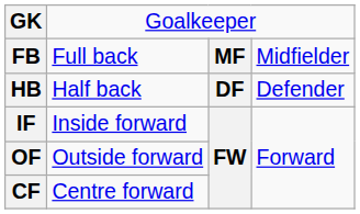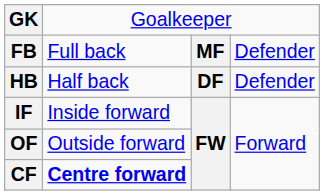 <table class="wikitable">
 <tr>
 <th>GK</th>
 <td colspan="3" style="text-align:center;"><a href='#'>Goalkeeper</a></td>
 </tr>
 <tr>
 <th>FB</th>
 <td><a href='#'>Full back</a></td>
 <th>MF</th>
-<td><a href='#'>Midfielder</a></td>
+<td><a href='#'>Defender</a></td>
 </tr>
 <tr>
 <th>HB</th>
 <td><a href='#'>Half back</a></td>
 <th>DF</th>
 <td><a href='#'>Defender</a></td>
 </tr>
 <tr>
 <th>IF</th>
 <td><a href='#'>Inside forward</a></td>
 <th rowspan=3>FW</th>
 <td rowspan=3><a href='#'>Forward</a></td>
 </tr>
 <tr>
 <th>OF</th>
 <td><a href='#'>Outside forward</a></td>
 </tr>
 <tr>
 <th>CF</th>
-<td><a href='#'>Centre forward</a></td>
+<td><strong><a href='#'>Centre forward</a></strong></td>
 </tr>
 </table>
